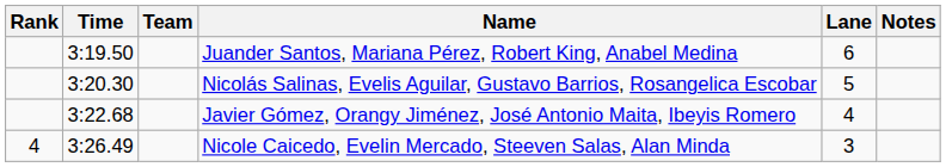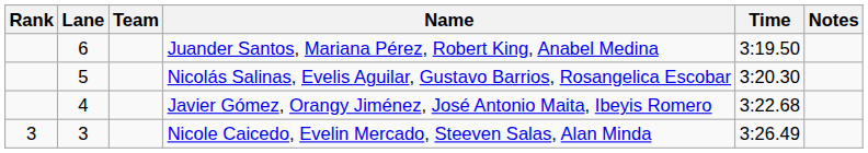 <table class="wikitable sortable" style="text-align:center;font-size:95%">
 <tr>
 <th>Rank</th>
-<th>Time</th>
+<th>Lane</th>
 <th>Team</th>
 <th>Name</th>
-<th>Lane</th>
+<th>Time</th>
 <th>Notes</th>
 </tr>
 <tr>
 <td></td>
-<td>3:19.50</td>
+<td>6</td>
 <td align=left></td>
 <td align=left><a href='#'>Juander Santos</a>, <a href='#'>Mariana Pérez</a>, <a href='#'>Robert King</a>, <a href='#'>Anabel Medina</a></td>
-<td>6</td>
+<td>3:19.50</td>
 <td></td>
 </tr>
 <tr>
 <td></td>
-<td>3:20.30</td>
+<td>5</td>
 <td align=left></td>
 <td align=left><a href='#'>Nicolás Salinas</a>, <a href='#'>Evelis Aguilar</a>, <a href='#'>Gustavo Barrios</a>, <a href='#'>Rosangelica Escobar</a></td>
-<td>5</td>
+<td>3:20.30</td>
 <td></td>
 </tr>
 <tr>
 <td></td>
-<td>3:22.68</td>
+<td>4</td>
 <td align=left></td>
 <td align=left><a href='#'>Javier Gómez</a>, <a href='#'>Orangy Jiménez</a>, <a href='#'>José Antonio Maita</a>, <a href='#'>Ibeyis Romero</a></td>
-<td>4</td>
+<td>3:22.68</td>
 <td></td>
 </tr>
 <tr>
-<td>4</td>
-<td>3:26.49</td>
+<td>3</td>
+<td>3</td>
 <td align=left></td>
 <td align=left><a href='#'>Nicole Caicedo</a>, <a href='#'>Evelin Mercado</a>, <a href='#'>Steeven Salas</a>, <a href='#'>Alan Minda</a></td>
-<td>3</td>
+<td>3:26.49</td>
 <td></td>
 </tr>
 </table>
